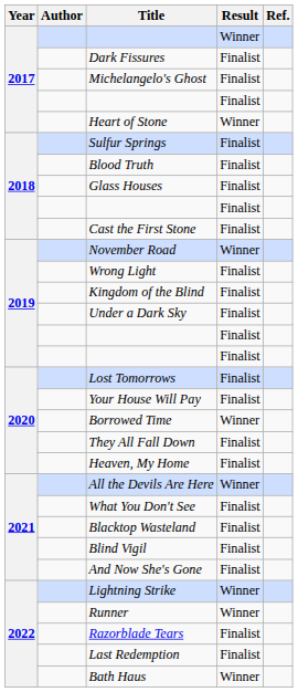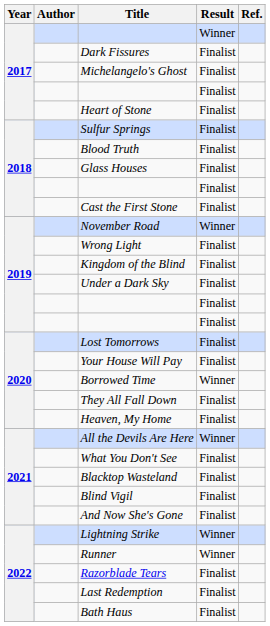 <table class="wikitable sortable mw-collapsible">
 <tr>
 <th>Year</th>
 <th>Author</th>
 <th>Title</th>
 <th>Result</th>
 <th>Ref.</th>
 </tr>
 <tr style="background:#cddeff">
 <th rowspan="5"><a href='#'>2017</a></th>
 <td></td>
 <td><em></em></td>
 <td>Winner</td>
 <td></td>
 </tr>
 <tr>
 <td></td>
 <td><em>Dark Fissures</em></td>
 <td>Finalist</td>
 <td></td>
 </tr>
 <tr>
 <td></td>
 <td><em>Michelangelo's Ghost</em></td>
 <td>Finalist</td>
 <td></td>
 </tr>
 <tr>
 <td></td>
 <td><em></em></td>
 <td>Finalist</td>
 <td></td>
 </tr>
 <tr>
 <td></td>
 <td><em>Heart of Stone</em></td>
-<td>Winner</td>
+<td>Finalist</td>
 <td></td>
 </tr>
 <tr style="background:#cddeff">
 <th rowspan="5"><a href='#'>2018</a></th>
 <td></td>
 <td><em>Sulfur Springs</em></td>
 <td>Finalist</td>
 <td></td>
 </tr>
 <tr>
 <td></td>
 <td><em>Blood Truth</em></td>
 <td>Finalist</td>
 <td></td>
 </tr>
 <tr>
 <td></td>
 <td><em>Glass Houses</em></td>
 <td>Finalist</td>
 <td></td>
 </tr>
 <tr>
 <td></td>
 <td><em></em></td>
 <td>Finalist</td>
 <td></td>
 </tr>
 <tr>
 <td></td>
 <td><em>Cast the First Stone</em></td>
 <td>Finalist</td>
 <td></td>
 </tr>
 <tr style="background:#cddeff">
 <th rowspan="6"><a href='#'>2019</a></th>
 <td></td>
 <td><em>November Road</em></td>
 <td>Winner</td>
 <td></td>
 </tr>
 <tr>
 <td></td>
 <td><em>Wrong Light</em></td>
 <td>Finalist</td>
 <td></td>
 </tr>
 <tr>
 <td></td>
 <td><em>Kingdom of the Blind</em></td>
 <td>Finalist</td>
 <td></td>
 </tr>
 <tr>
 <td></td>
 <td><em>Under a Dark Sky</em></td>
 <td>Finalist</td>
 <td></td>
 </tr>
 <tr>
 <td></td>
 <td><em></em></td>
 <td>Finalist</td>
 <td></td>
 </tr>
 <tr>
 <td></td>
 <td><em></em></td>
 <td>Finalist</td>
 <td></td>
 </tr>
 <tr style="background:#cddeff">
 <th rowspan="5"><a href='#'>2020</a></th>
 <td></td>
 <td><em>Lost Tomorrows</em></td>
 <td>Finalist</td>
 <td></td>
 </tr>
 <tr>
 <td></td>
 <td><em>Your House Will Pay</em></td>
 <td>Finalist</td>
 <td></td>
 </tr>
 <tr>
 <td></td>
 <td><em>Borrowed Time</em></td>
 <td>Winner</td>
 <td></td>
 </tr>
 <tr>
 <td></td>
 <td><em>They All Fall Down</em></td>
 <td>Finalist</td>
 <td></td>
 </tr>
 <tr>
 <td></td>
 <td><em>Heaven, My Home</em></td>
 <td>Finalist</td>
 <td></td>
 </tr>
 <tr style="background:#cddeff">
 <th rowspan="5"><a href='#'>2021</a></th>
 <td></td>
 <td><em>All the Devils Are Here</em></td>
 <td>Winner</td>
 <td></td>
 </tr>
 <tr>
 <td></td>
 <td><em>What You Don't See</em></td>
 <td>Finalist</td>
 <td></td>
 </tr>
 <tr>
 <td></td>
 <td><em>Blacktop Wasteland</em></td>
 <td>Finalist</td>
 <td></td>
 </tr>
 <tr>
 <td></td>
 <td><em>Blind Vigil</em></td>
 <td>Finalist</td>
 <td></td>
 </tr>
 <tr>
 <td></td>
 <td><em>And Now She's Gone</em></td>
 <td>Finalist</td>
 <td></td>
 </tr>
 <tr style="background:#cddeff">
 <th rowspan="5"><a href='#'>2022</a></th>
 <td></td>
 <td><em>Lightning Strike</em></td>
 <td>Winner</td>
 <td></td>
 </tr>
 <tr>
 <td></td>
 <td><em>Runner</em></td>
 <td>Winner</td>
 <td></td>
 </tr>
 <tr>
 <td></td>
 <td><em><a href='#'>Razorblade Tears</a></em></td>
 <td>Finalist</td>
 <td></td>
 </tr>
 <tr>
 <td></td>
 <td><em>Last Redemption</em></td>
 <td>Finalist</td>
 <td></td>
 </tr>
 <tr>
 <td></td>
 <td><em>Bath Haus</em></td>
-<td>Winner</td>
+<td>Finalist</td>
 <td></td>
 </tr>
 </table>
